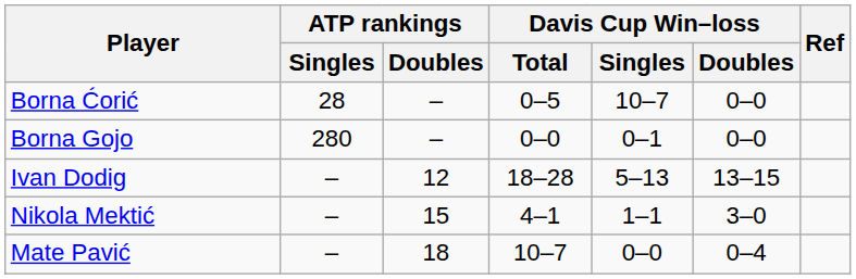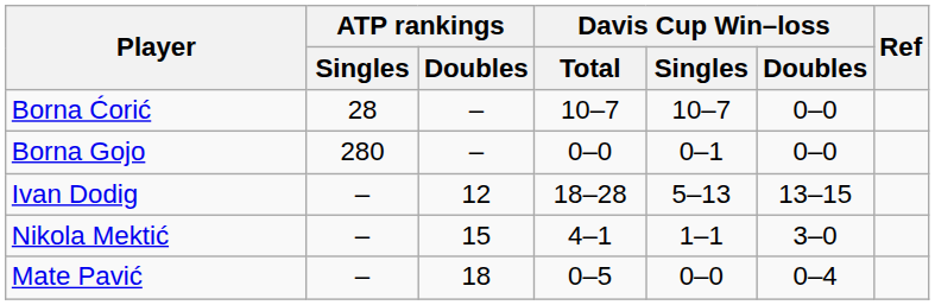 <table class="wikitable sortable" style=text-align:center>
 <tr>
 <th rowspan=2 width="175">Player</th>
 <th colspan=2>ATP rankings</th>
 <th colspan=3>Davis Cup Win–loss</th>
 <th rowspan=2 class="unsortable">Ref</th>
 </tr>
 <tr>
 <th width="60">Singles</th>
 <th width="60">Doubles</th>
 <th width="60">Total</th>
 <th width="60">Singles</th>
 <th width="60">Doubles</th>
 </tr>
 <tr>
 <td align=left><a href='#'>Borna Ćorić</a></td>
 <td>28</td>
 <td>–</td>
-<td>0–5</td>
+<td>10–7</td>
 <td>10–7</td>
 <td>0–0</td>
 <td></td>
 </tr>
 <tr>
 <td align=left><a href='#'>Borna Gojo</a></td>
 <td>280</td>
 <td>–</td>
 <td>0–0</td>
 <td>0–1</td>
 <td>0–0</td>
 <td></td>
 </tr>
 <tr>
 <td align=left><a href='#'>Ivan Dodig</a></td>
 <td>–</td>
 <td>12</td>
 <td>18–28</td>
 <td>5–13</td>
 <td>13–15</td>
 <td></td>
 </tr>
 <tr>
 <td align=left><a href='#'>Nikola Mektić</a></td>
 <td>–</td>
 <td>15</td>
 <td>4–1</td>
 <td>1–1</td>
 <td>3–0</td>
 <td></td>
 </tr>
 <tr>
 <td align=left><a href='#'>Mate Pavić</a></td>
 <td>–</td>
 <td>18</td>
-<td>10–7</td>
+<td>0–5</td>
 <td>0–0</td>
 <td>0–4</td>
 <td></td>
 </tr>
 </table>
